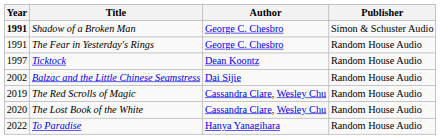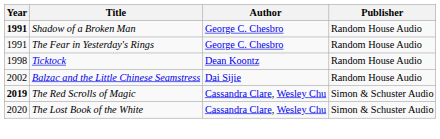 <table class="wikitable sortable">
 <tr>
 <th>Year</th>
 <th>Title</th>
 <th>Author</th>
 <th>Publisher</th>
 </tr>
 <tr>
 <td><strong>1991</strong></td>
 <td><em>Shadow of a Broken Man</em></td>
 <td><a href='#'>George C. Chesbro</a></td>
-<td>Simon & Schuster Audio</td>
+<td>Random House Audio</td>
 </tr>
 <tr>
 <td>1991</td>
 <td><em>The Fear in Yesterday's Rings</em></td>
 <td><a href='#'>George C. Chesbro</a></td>
 <td>Random House Audio</td>
 </tr>
 <tr>
-<td>1997</td>
+<td>1998</td>
 <td><a href='#'><em>Ticktock</em></a></td>
 <td><a href='#'>Dean Koontz</a></td>
 <td>Random House Audio</td>
 </tr>
 <tr>
 <td>2002</td>
 <td><em><a href='#'>Balzac and the Little Chinese Seamstress</a></em></td>
 <td><a href='#'>Dai Sijie</a></td>
 <td>Random House Audio</td>
 </tr>
 <tr>
-<td>2019</td>
+<td><strong>2019</strong></td>
 <td><em>The Red Scrolls of Magic</em></td>
 <td><a href='#'>Cassandra Clare</a>, <a href='#'>Wesley Chu</a></td>
-<td>Random House Audio</td>
+<td>Simon & Schuster Audio</td>
 </tr>
 <tr>
 <td>2020</td>
 <td><em>The Lost Book of the White</em></td>
 <td><a href='#'>Cassandra Clare</a>, <a href='#'>Wesley Chu</a></td>
-<td>Random House Audio</td>
-</tr>
-<tr>
-<td>2022</td>
-<td><em><a href='#'>To Paradise</a></em></td>
-<td><a href='#'>Hanya Yanagihara</a></td>
-<td>Random House Audio</td>
+<td>Simon & Schuster Audio</td>
 </tr>
 </table>
